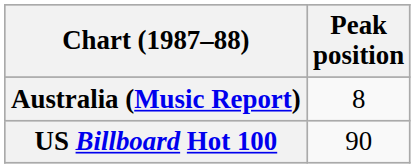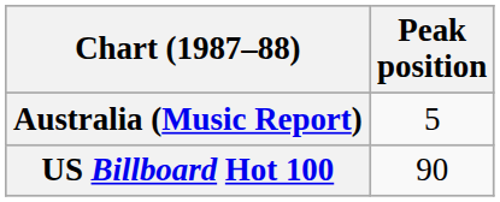 <table class="wikitable sortable plainrowheaders" style="text-align:center">
 <tr>
 <th>Chart (1987–88)</th>
 <th>Peak<br>position</th>
 </tr>
 <tr>
 <th scope="row">Australia (<a href='#'>Music Report</a>)</th>
-<td style="text-align:center;">8</td>
+<td style="text-align:center;">5</td>
 </tr>
 <tr>
 <th scope="row">US <em><a href='#'>Billboard</a></em> <a href='#'>Hot 100</a></th>
 <td style="text-align:center;">90</td>
 </tr>
 </table>
